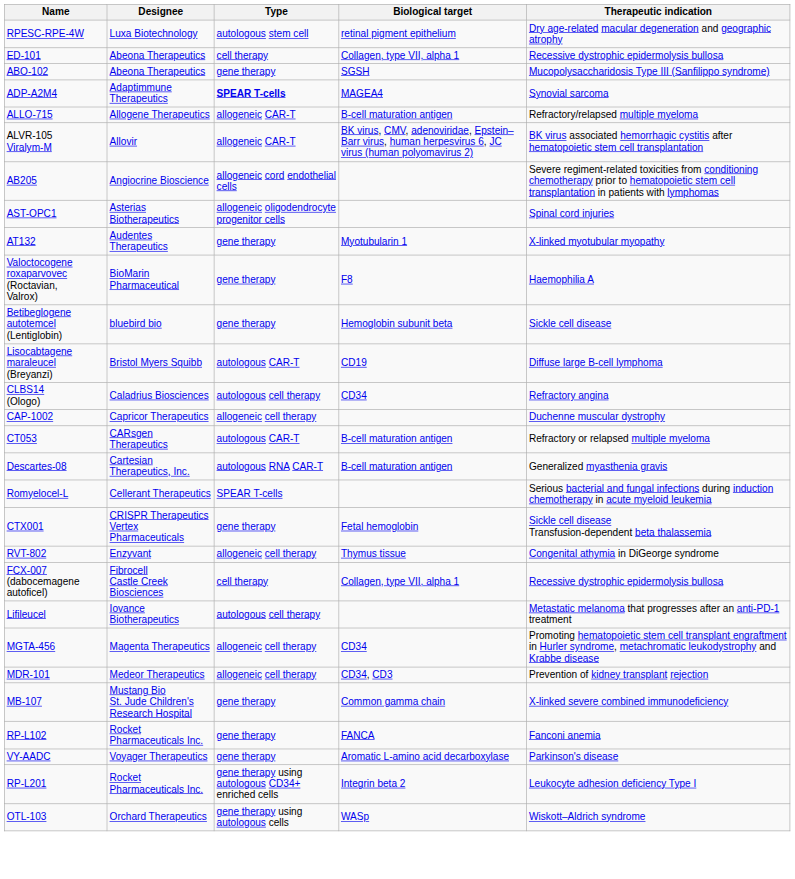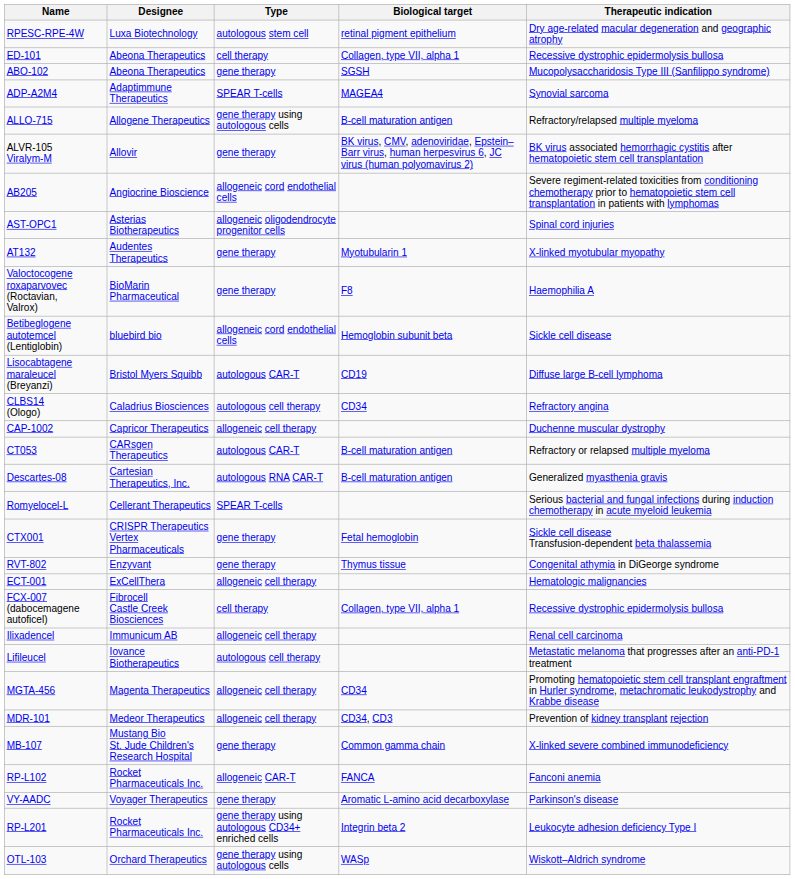 <table class="wikitable">
 <tr>
 <th>Name</th>
 <th>Designee</th>
 <th>Type</th>
 <th>Biological target</th>
 <th>Therapeutic indication</th>
 </tr>
 <tr>
 <td><a href='#'>RPESC-RPE-4W</a></td>
 <td><a href='#'>Luxa Biotechnology</a></td>
 <td><a href='#'>autologous</a> <a href='#'>stem cell</a></td>
 <td><a href='#'>retinal pigment epithelium</a></td>
 <td><a href='#'>Dry age-related</a> <a href='#'>macular degeneration</a> and <a href='#'>geographic atrophy</a></td>
 </tr>
 <tr>
 <td><a href='#'>ED-101</a></td>
 <td><a href='#'>Abeona Therapeutics</a></td>
 <td><a href='#'>cell therapy</a></td>
 <td><a href='#'>Collagen, type VII, alpha 1</a></td>
 <td><a href='#'>Recessive dystrophic epidermolysis bullosa</a></td>
 </tr>
 <tr>
 <td><a href='#'>ABO-102</a></td>
 <td><a href='#'>Abeona Therapeutics</a></td>
 <td><a href='#'>gene therapy</a></td>
 <td><a href='#'>SGSH</a></td>
 <td><a href='#'>Mucopolysaccharidosis Type III (Sanfilippo syndrome)</a></td>
 </tr>
 <tr>
 <td><a href='#'>ADP-A2M4</a></td>
 <td><a href='#'>Adaptimmune Therapeutics</a></td>
-<td><strong><a href='#'>SPEAR T-cells</a></strong></td>
+<td><a href='#'>SPEAR T-cells</a></td>
 <td><a href='#'>MAGEA4</a></td>
 <td><a href='#'>Synovial sarcoma</a></td>
 </tr>
 <tr>
 <td><a href='#'>ALLO-715</a></td>
 <td><a href='#'>Allogene Therapeutics</a></td>
-<td><a href='#'>allogeneic</a> <a href='#'>CAR-T</a></td>
+<td><a href='#'>gene therapy</a> using <a href='#'>autologous</a> cells</td>
 <td><a href='#'>B-cell maturation antigen</a></td>
 <td>Refractory/relapsed <a href='#'>multiple myeloma</a></td>
 </tr>
 <tr>
 <td>ALVR-105<br><a href='#'>Viralym-M</a></td>
 <td><a href='#'>Allovir</a></td>
-<td><a href='#'>allogeneic</a> <a href='#'>CAR-T</a></td>
+<td><a href='#'>gene therapy</a></td>
 <td><a href='#'>BK virus</a>, <a href='#'>CMV</a>, <a href='#'>adenoviridae</a>, <a href='#'>Epstein–Barr virus</a>, <a href='#'>human herpesvirus 6</a>, <a href='#'>JC virus (human polyomavirus 2)</a></td>
 <td><a href='#'>BK virus</a> associated <a href='#'>hemorrhagic cystitis</a> after <a href='#'>hematopoietic stem cell transplantation</a></td>
 </tr>
 <tr>
 <td><a href='#'>AB205</a></td>
 <td><a href='#'>Angiocrine Bioscience</a></td>
 <td><a href='#'>allogeneic</a> <a href='#'>cord</a> <a href='#'>endothelial cells</a></td>
 <td></td>
 <td>Severe regiment-related toxicities from <a href='#'>conditioning chemotherapy</a> prior to <a href='#'>hematopoietic stem cell transplantation</a> in patients with <a href='#'>lymphomas</a></td>
 </tr>
 <tr>
 <td><a href='#'>AST-OPC1</a></td>
 <td><a href='#'>Asterias Biotherapeutics</a></td>
 <td><a href='#'>allogeneic</a> <a href='#'>oligodendrocyte progenitor cells</a></td>
 <td></td>
 <td><a href='#'>Spinal cord injuries</a></td>
 </tr>
 <tr>
 <td><a href='#'>AT132</a></td>
 <td><a href='#'>Audentes Therapeutics</a></td>
 <td><a href='#'>gene therapy</a></td>
 <td><a href='#'>Myotubularin 1</a></td>
 <td><a href='#'>X-linked myotubular myopathy</a></td>
 </tr>
 <tr>
 <td><a href='#'>Valoctocogene roxaparvovec</a><br>(Roctavian,<br>Valrox)</td>
 <td><a href='#'>BioMarin Pharmaceutical</a></td>
 <td><a href='#'>gene therapy</a></td>
 <td><a href='#'>F8</a></td>
 <td><a href='#'>Haemophilia A</a></td>
 </tr>
 <tr>
 <td><a href='#'>Betibeglogene autotemcel</a><br>(Lentiglobin)</td>
 <td><a href='#'>bluebird bio</a></td>
-<td><a href='#'>gene therapy</a></td>
+<td><a href='#'>allogeneic</a> <a href='#'>cord</a> <a href='#'>endothelial cells</a></td>
 <td><a href='#'>Hemoglobin subunit beta</a></td>
 <td><a href='#'>Sickle cell disease</a></td>
 </tr>
 <tr>
 <td><a href='#'>Lisocabtagene maraleucel</a><br>(Breyanzi)</td>
 <td><a href='#'>Bristol Myers Squibb</a></td>
 <td><a href='#'>autologous</a> <a href='#'>CAR-T</a></td>
 <td><a href='#'>CD19</a></td>
 <td><a href='#'>Diffuse large B-cell lymphoma</a></td>
 </tr>
 <tr>
 <td><a href='#'>CLBS14</a><br>(Ologo)</td>
 <td><a href='#'>Caladrius Biosciences</a></td>
 <td><a href='#'>autologous</a> <a href='#'>cell therapy</a></td>
 <td><a href='#'>CD34</a></td>
 <td><a href='#'>Refractory angina</a></td>
 </tr>
 <tr>
 <td><a href='#'>CAP-1002</a></td>
 <td><a href='#'>Capricor Therapeutics</a></td>
 <td><a href='#'>allogeneic</a> <a href='#'>cell therapy</a></td>
 <td></td>
 <td><a href='#'>Duchenne muscular dystrophy</a></td>
 </tr>
 <tr>
 <td><a href='#'>CT053</a></td>
 <td><a href='#'>CARsgen Therapeutics</a></td>
 <td><a href='#'>autologous</a> <a href='#'>CAR-T</a></td>
 <td><a href='#'>B-cell maturation antigen</a></td>
 <td>Refractory or relapsed <a href='#'>multiple myeloma</a></td>
 </tr>
 <tr>
 <td><a href='#'>Descartes-08</a></td>
 <td><a href='#'>Cartesian Therapeutics, Inc.</a></td>
 <td><a href='#'>autologous</a> <a href='#'>RNA</a> <a href='#'>CAR-T</a></td>
 <td><a href='#'>B-cell maturation antigen</a></td>
 <td>Generalized <a href='#'>myasthenia gravis</a></td>
 </tr>
 <tr>
 <td><a href='#'>Romyelocel-L</a></td>
 <td><a href='#'>Cellerant Therapeutics</a></td>
 <td><a href='#'>SPEAR T-cells</a></td>
 <td></td>
 <td>Serious <a href='#'>bacterial and fungal infections</a> during <a href='#'>induction chemotherapy</a> in <a href='#'>acute myeloid leukemia</a></td>
 </tr>
 <tr>
 <td><a href='#'>CTX001</a></td>
 <td><a href='#'>CRISPR Therapeutics</a><br><a href='#'>Vertex Pharmaceuticals</a></td>
 <td><a href='#'>gene therapy</a></td>
 <td><a href='#'>Fetal hemoglobin</a></td>
 <td><a href='#'>Sickle cell disease</a><br>Transfusion-dependent <a href='#'>beta thalassemia</a></td>
 </tr>
 <tr>
 <td><a href='#'>RVT-802</a></td>
 <td><a href='#'>Enzyvant</a></td>
-<td><a href='#'>allogeneic</a> <a href='#'>cell therapy</a></td>
+<td><a href='#'>gene therapy</a></td>
 <td><a href='#'>Thymus tissue</a></td>
 <td><a href='#'>Congenital athymia</a> in DiGeorge syndrome</td>
+</tr>
+<tr>
+<td><a href='#'>ECT-001</a></td>
+<td><a href='#'>ExCellThera</a></td>
+<td><a href='#'>allogeneic</a> <a href='#'>cell therapy</a></td>
+<td></td>
+<td><a href='#'>Hematologic malignancies</a></td>
 </tr>
 <tr>
 <td><a href='#'>FCX-007</a> (dabocemagene autoficel)</td>
 <td><a href='#'>Fibrocell</a><br><a href='#'>Castle Creek Biosciences</a></td>
 <td><a href='#'>cell therapy</a></td>
 <td><a href='#'>Collagen, type VII, alpha 1</a></td>
 <td><a href='#'>Recessive dystrophic epidermolysis bullosa</a></td>
+</tr>
+<tr>
+<td><a href='#'>Ilixadencel</a></td>
+<td><a href='#'>Immunicum AB</a></td>
+<td><a href='#'>allogeneic</a> <a href='#'>cell therapy</a></td>
+<td></td>
+<td><a href='#'>Renal cell carcinoma</a></td>
 </tr>
 <tr>
 <td><a href='#'>Lifileucel</a></td>
 <td><a href='#'>Iovance Biotherapeutics</a></td>
 <td><a href='#'>autologous</a> <a href='#'>cell therapy</a></td>
 <td></td>
 <td><a href='#'>Metastatic melanoma</a> that progresses after an <a href='#'>anti-PD-1</a> treatment</td>
 </tr>
 <tr>
 <td><a href='#'>MGTA-456</a></td>
 <td><a href='#'>Magenta Therapeutics</a></td>
 <td><a href='#'>allogeneic</a> <a href='#'>cell therapy</a></td>
 <td><a href='#'>CD34</a></td>
 <td>Promoting <a href='#'>hematopoietic stem cell transplant engraftment</a> in <a href='#'>Hurler syndrome</a>, <a href='#'>metachromatic leukodystrophy</a> and <a href='#'>Krabbe disease</a></td>
 </tr>
 <tr>
 <td><a href='#'>MDR-101</a></td>
 <td><a href='#'>Medeor Therapeutics</a></td>
 <td><a href='#'>allogeneic</a> <a href='#'>cell therapy</a></td>
 <td><a href='#'>CD34</a>, <a href='#'>CD3</a></td>
 <td>Prevention of <a href='#'>kidney transplant</a> <a href='#'>rejection</a></td>
 </tr>
 <tr>
 <td><a href='#'>MB-107</a></td>
 <td><a href='#'>Mustang Bio</a><br><a href='#'>St. Jude Children's Research Hospital</a></td>
 <td><a href='#'>gene therapy</a></td>
 <td><a href='#'>Common gamma chain</a></td>
 <td><a href='#'>X-linked severe combined immunodeficiency</a></td>
 </tr>
 <tr>
 <td><a href='#'>RP-L102</a></td>
 <td><a href='#'>Rocket Pharmaceuticals Inc.</a></td>
-<td><a href='#'>gene therapy</a></td>
+<td><a href='#'>allogeneic</a> <a href='#'>CAR-T</a></td>
 <td><a href='#'>FANCA</a></td>
 <td><a href='#'>Fanconi anemia</a></td>
 </tr>
 <tr>
 <td><a href='#'>VY-AADC</a></td>
 <td><a href='#'>Voyager Therapeutics</a></td>
 <td><a href='#'>gene therapy</a></td>
 <td><a href='#'>Aromatic L-amino acid decarboxylase</a></td>
 <td><a href='#'>Parkinson's disease</a></td>
 </tr>
 <tr>
 <td><a href='#'>RP-L201</a></td>
 <td><a href='#'>Rocket Pharmaceuticals Inc.</a></td>
 <td><a href='#'>gene therapy</a> using <a href='#'>autologous</a> <a href='#'>CD34+</a> enriched cells</td>
 <td><a href='#'>Integrin beta 2</a></td>
 <td><a href='#'>Leukocyte adhesion deficiency Type I</a></td>
 </tr>
 <tr>
 <td><a href='#'>OTL-103</a></td>
 <td><a href='#'>Orchard Therapeutics</a></td>
 <td><a href='#'>gene therapy</a> using <a href='#'>autologous</a> cells</td>
 <td><a href='#'>WASp</a></td>
 <td><a href='#'>Wiskott–Aldrich syndrome</a></td>
 </tr>
 </table>
